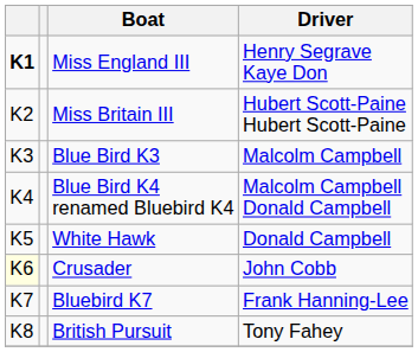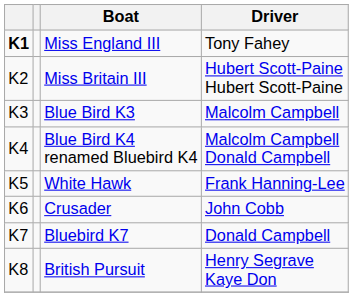 <table class="wikitable sortable">
 <tr>
 <th width="*"></th>
 <th width="*"></th>
 <th width="*">Boat</th>
 <th width="*">Driver</th>
 </tr>
 <tr>
 <td><strong>K1</strong></td>
 <td></td>
 <td><a href='#'>Miss England III</a></td>
-<td><a href='#'>Henry Segrave</a><br><a href='#'>Kaye Don</a></td>
+<td>Tony Fahey</td>
 </tr>
 <tr>
 <td>K2</td>
 <td></td>
 <td><a href='#'>Miss Britain III</a></td>
 <td><a href='#'>Hubert Scott-Paine</a><br>Hubert Scott-Paine</td>
 </tr>
 <tr>
 <td>K3</td>
 <td></td>
 <td><a href='#'>Blue Bird K3</a></td>
 <td><a href='#'>Malcolm Campbell</a></td>
 </tr>
 <tr>
 <td>K4</td>
 <td></td>
 <td><a href='#'>Blue Bird K4</a><br>renamed Bluebird K4</td>
 <td><a href='#'>Malcolm Campbell</a><br><a href='#'>Donald Campbell</a></td>
 </tr>
 <tr>
 <td>K5</td>
 <td></td>
 <td><a href='#'>White Hawk</a></td>
-<td><a href='#'>Donald Campbell</a></td>
+<td><a href='#'>Frank Hanning-Lee</a></td>
 </tr>
 <tr>
-<td style="background: lightyellow;">K6</td>
+<td>K6</td>
 <td></td>
 <td><a href='#'>Crusader</a></td>
 <td><a href='#'>John Cobb</a></td>
 </tr>
 <tr>
 <td>K7</td>
 <td></td>
 <td><a href='#'>Bluebird K7</a></td>
-<td><a href='#'>Frank Hanning-Lee</a></td>
+<td><a href='#'>Donald Campbell</a></td>
 </tr>
 <tr>
 <td>K8</td>
 <td></td>
 <td><a href='#'>British Pursuit</a></td>
-<td>Tony Fahey</td>
+<td><a href='#'>Henry Segrave</a><br><a href='#'>Kaye Don</a></td>
 </tr>
 <tr>
 </tr>
 </table>
